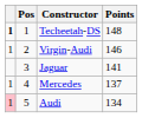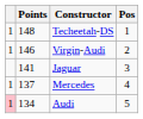 <table class="wikitable" style="font-size: 85%;">
 <tr>
 <th></th>
+<th>Points</th>
+<th>Constructor</th>
 <th>Pos</th>
-<th>Constructor</th>
-<th>Points</th>
-</tr>
-<tr>
-<td align="left"><strong> 1</strong></td>
-<td align="center">1</td>
-<td> <a href='#'>Techeetah</a>-<a href='#'>DS</a></td>
-<td align="left">148</td>
 </tr>
 <tr>
 <td align="left"> 1</td>
+<td align="left">148</td>
+<td> <a href='#'>Techeetah</a>-<a href='#'>DS</a></td>
+<td align="center">1</td>
+</tr>
+<tr>
+<td align="left"> 1</td>
+<td align="left">146</td>
+<td> <a href='#'>Virgin</a>-<a href='#'>Audi</a></td>
 <td align="center">2</td>
-<td> <a href='#'>Virgin</a>-<a href='#'>Audi</a></td>
-<td align="left">146</td>
 </tr>
 <tr>
 <td align="left"></td>
+<td align="left">141</td>
+<td> <a href='#'>Jaguar</a></td>
 <td align="center">3</td>
-<td> <a href='#'>Jaguar</a></td>
-<td align="left">141</td>
 </tr>
 <tr>
 <td align="left"> 1</td>
+<td align="left">137</td>
+<td> <a href='#'>Mercedes</a></td>
 <td align="center">4</td>
-<td> <a href='#'>Mercedes</a></td>
-<td align="left">137</td>
 </tr>
 <tr>
 <td align="left" style="background: pink;"> 1</td>
+<td align="left">134</td>
+<td> <a href='#'>Audi</a></td>
 <td align="center">5</td>
-<td> <a href='#'>Audi</a></td>
-<td align="left">134</td>
 </tr>
 </table>
